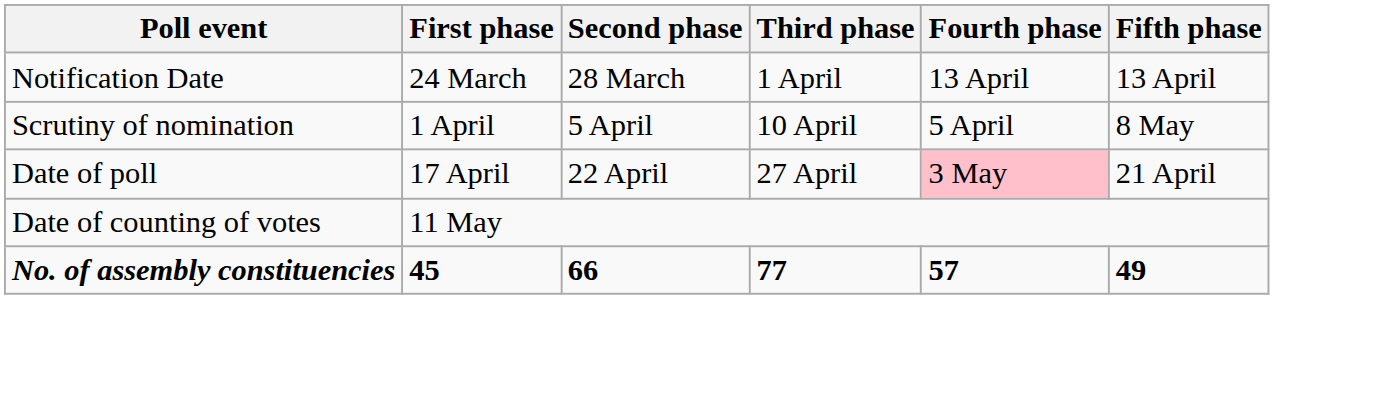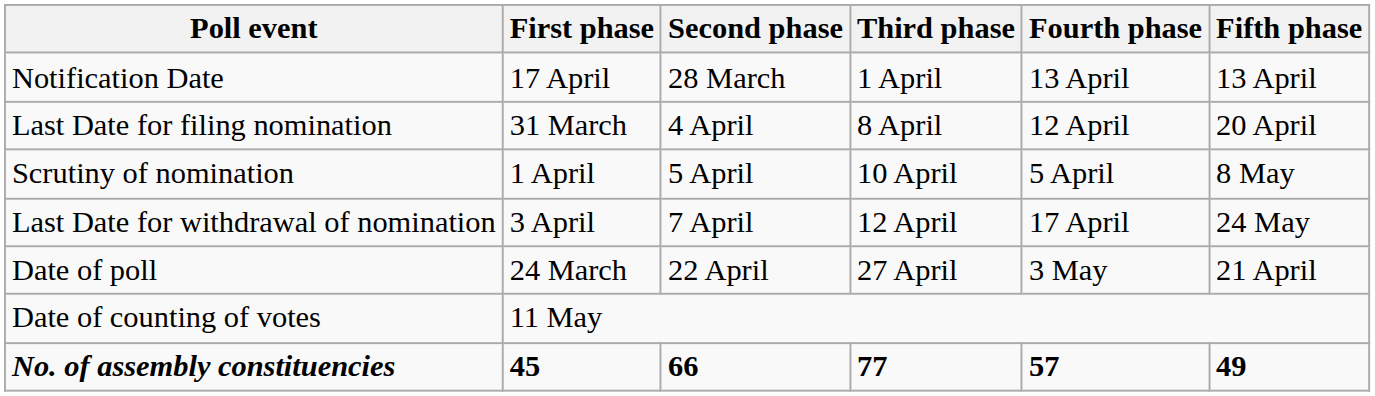 <table class="wikitable">
 <tr>
 <th>Poll event</th>
 <th>First phase</th>
 <th>Second phase</th>
 <th>Third phase</th>
 <th>Fourth phase</th>
 <th>Fifth phase</th>
 </tr>
 <tr>
 <td>Notification Date</td>
-<td>24 March</td>
+<td>17 April</td>
 <td>28 March</td>
 <td>1 April</td>
 <td>13 April</td>
 <td>13 April</td>
+</tr>
+<tr>
+<td>Last Date for filing nomination</td>
+<td>31 March</td>
+<td>4 April</td>
+<td>8 April</td>
+<td>12 April</td>
+<td>20 April</td>
 </tr>
 <tr>
 <td>Scrutiny of nomination</td>
 <td>1 April</td>
 <td>5 April</td>
 <td>10 April</td>
 <td>5 April</td>
 <td>8 May</td>
 </tr>
 <tr>
+<td>Last Date for withdrawal of nomination</td>
+<td>3 April</td>
+<td>7 April</td>
+<td>12 April</td>
+<td>17 April</td>
+<td>24 May</td>
+</tr>
+<tr>
 <td>Date of poll</td>
-<td>17 April</td>
+<td>24 March</td>
 <td>22 April</td>
 <td>27 April</td>
-<td style="background: pink;">3 May</td>
+<td>3 May</td>
 <td>21 April</td>
 </tr>
 <tr>
 <td>Date of counting of votes</td>
 <td colspan="5">11 May</td>
 </tr>
 <tr>
 <td><strong><em>No. of assembly constituencies</em></strong></td>
 <td><strong>45</strong></td>
 <td><strong>66</strong></td>
 <td><strong>77</strong></td>
 <td><strong>57</strong></td>
 <td><strong>49</strong></td>
 </tr>
 </table>
